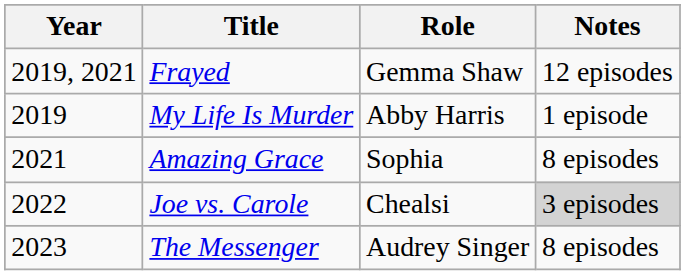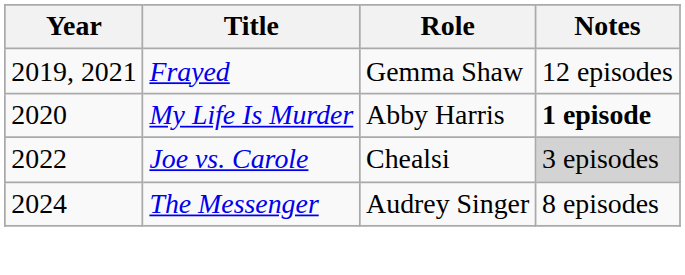 <table class="wikitable sortable">
 <tr>
 <th>Year</th>
 <th>Title</th>
 <th>Role</th>
 <th>Notes</th>
 </tr>
 <tr>
 <td>2019, 2021</td>
 <td><a href='#'><em>Frayed</em></a></td>
 <td>Gemma Shaw</td>
 <td>12 episodes</td>
 </tr>
 <tr>
-<td>2019</td>
+<td>2020</td>
 <td><em><a href='#'>My Life Is Murder</a></em></td>
 <td>Abby Harris</td>
-<td>1 episode</td>
-</tr>
-<tr>
-<td>2021</td>
-<td><a href='#'><em>Amazing Grace</em></a></td>
-<td>Sophia</td>
-<td>8 episodes</td>
+<td><strong>1 episode</strong></td>
 </tr>
 <tr>
 <td>2022</td>
 <td><em><a href='#'>Joe vs. Carole</a></em></td>
 <td>Chealsi</td>
 <td style="background: lightgrey;">3 episodes</td>
 </tr>
 <tr>
-<td>2023</td>
+<td>2024</td>
 <td><a href='#'><em>The Messenger</em></a></td>
 <td>Audrey Singer</td>
 <td>8 episodes</td>
 </tr>
 </table>
